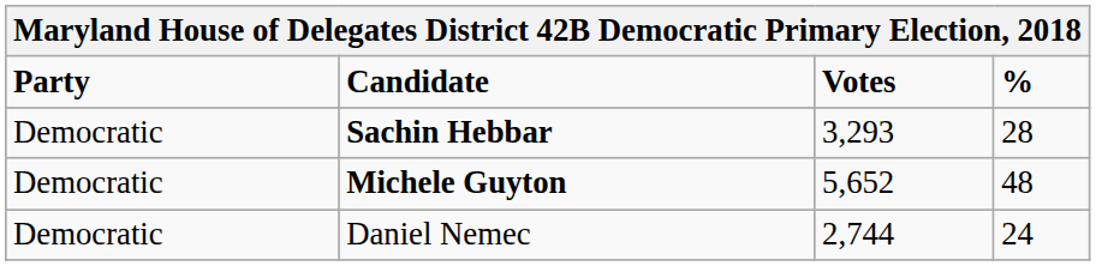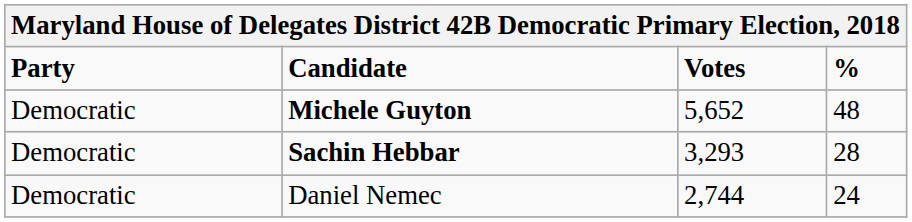 <table class="wikitable">
 <tr>
 <th colspan="4">Maryland House of Delegates District 42B Democratic Primary Election, 2018</th>
 </tr>
 <tr>
 <td><strong>Party</strong></td>
 <td><strong>Candidate</strong></td>
 <td><strong>Votes</strong></td>
 <td><strong>%</strong></td>
 </tr>
 <tr>
 <td>Democratic</td>
+<td><strong>Michele Guyton</strong></td>
+<td>5,652</td>
+<td>48</td>
+</tr>
+<tr>
+<td>Democratic</td>
 <td><strong>Sachin Hebbar</strong></td>
 <td>3,293</td>
 <td>28</td>
-</tr>
-<tr>
-<td>Democratic</td>
-<td><strong>Michele Guyton</strong></td>
-<td>5,652</td>
-<td>48</td>
 </tr>
 <tr>
 <td>Democratic</td>
 <td>Daniel Nemec</td>
 <td>2,744</td>
 <td>24</td>
 </tr>
 </table>
